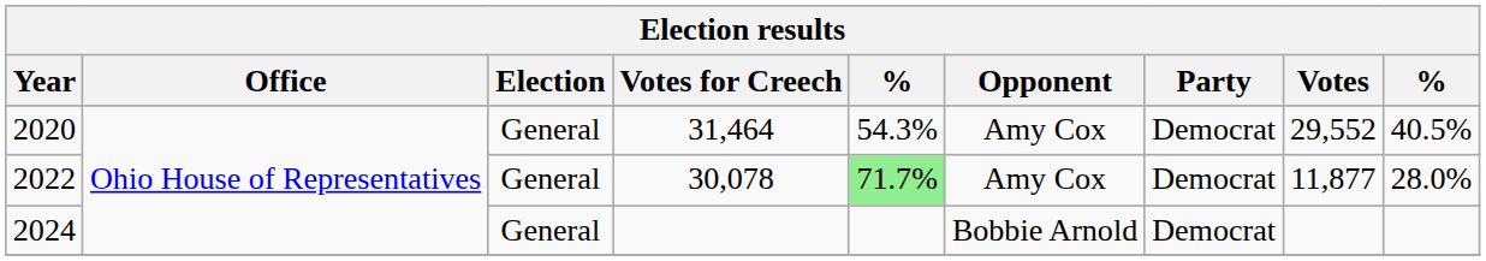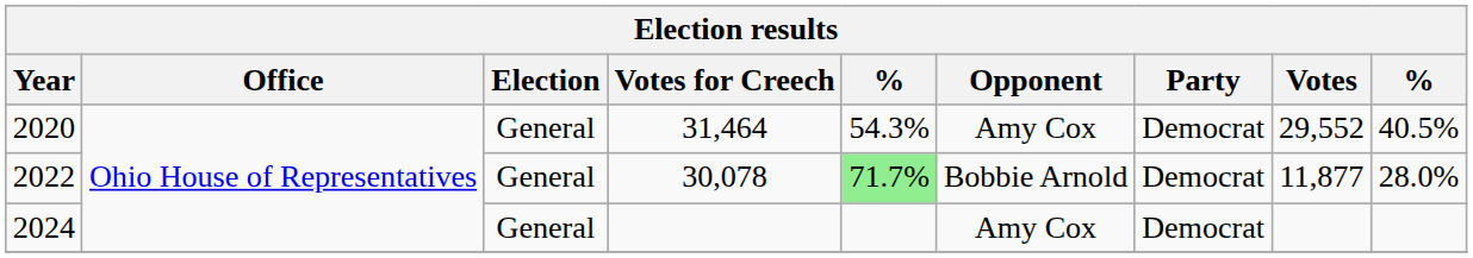 <table class="wikitable" style="text-align: center;">
 <tr>
 <th colspan="9">Election results</th>
 </tr>
 <tr>
 <th>Year</th>
 <th>Office</th>
 <th>Election</th>
 <th>Votes for Creech</th>
 <th>%</th>
 <th>Opponent</th>
 <th>Party</th>
 <th>Votes</th>
 <th>%</th>
 </tr>
 <tr>
 <td>2020</td>
 <td rowspan=3><a href='#'>Ohio House of Representatives</a></td>
 <td>General</td>
 <td>31,464</td>
 <td>54.3%</td>
 <td>Amy Cox</td>
 <td>Democrat</td>
 <td>29,552</td>
 <td>40.5%</td>
 </tr>
 <tr |->
 <td>2022</td>
 <td>General</td>
 <td>30,078</td>
 <td style="background: lightgreen;">71.7%</td>
-<td>Amy Cox</td>
+<td>Bobbie Arnold</td>
 <td>Democrat</td>
 <td>11,877</td>
 <td>28.0%</td>
 </tr>
 <tr>
 <td>2024</td>
 <td>General</td>
 <td></td>
 <td></td>
-<td>Bobbie Arnold</td>
+<td>Amy Cox</td>
 <td>Democrat</td>
 <td></td>
 <td></td>
 </tr>
 <tr |->
 </tr>
 </table>
